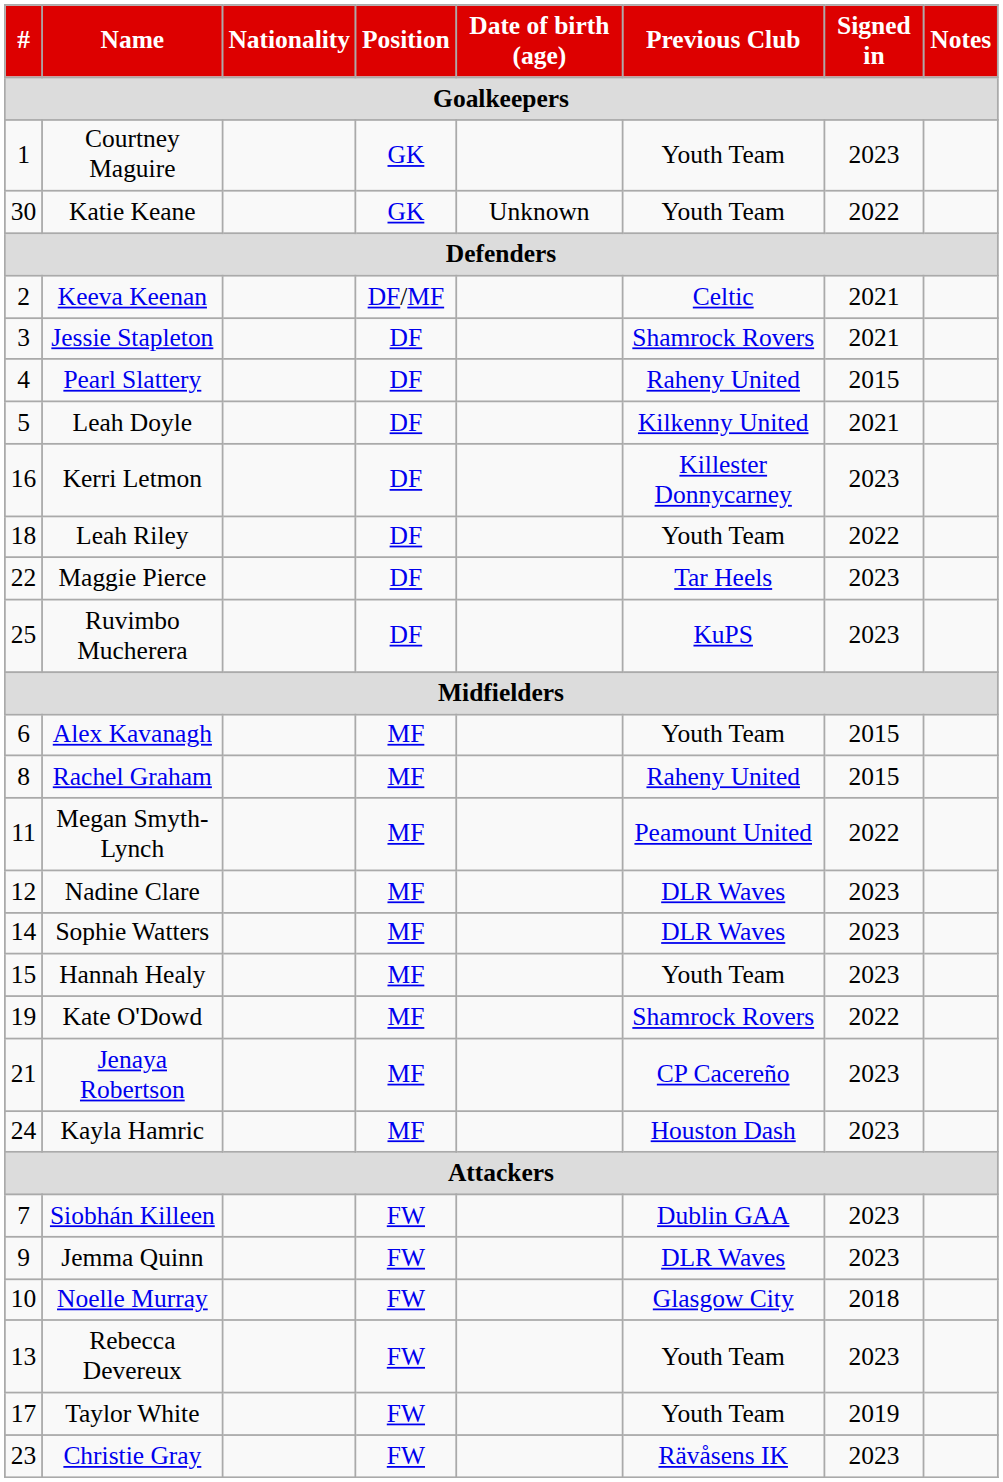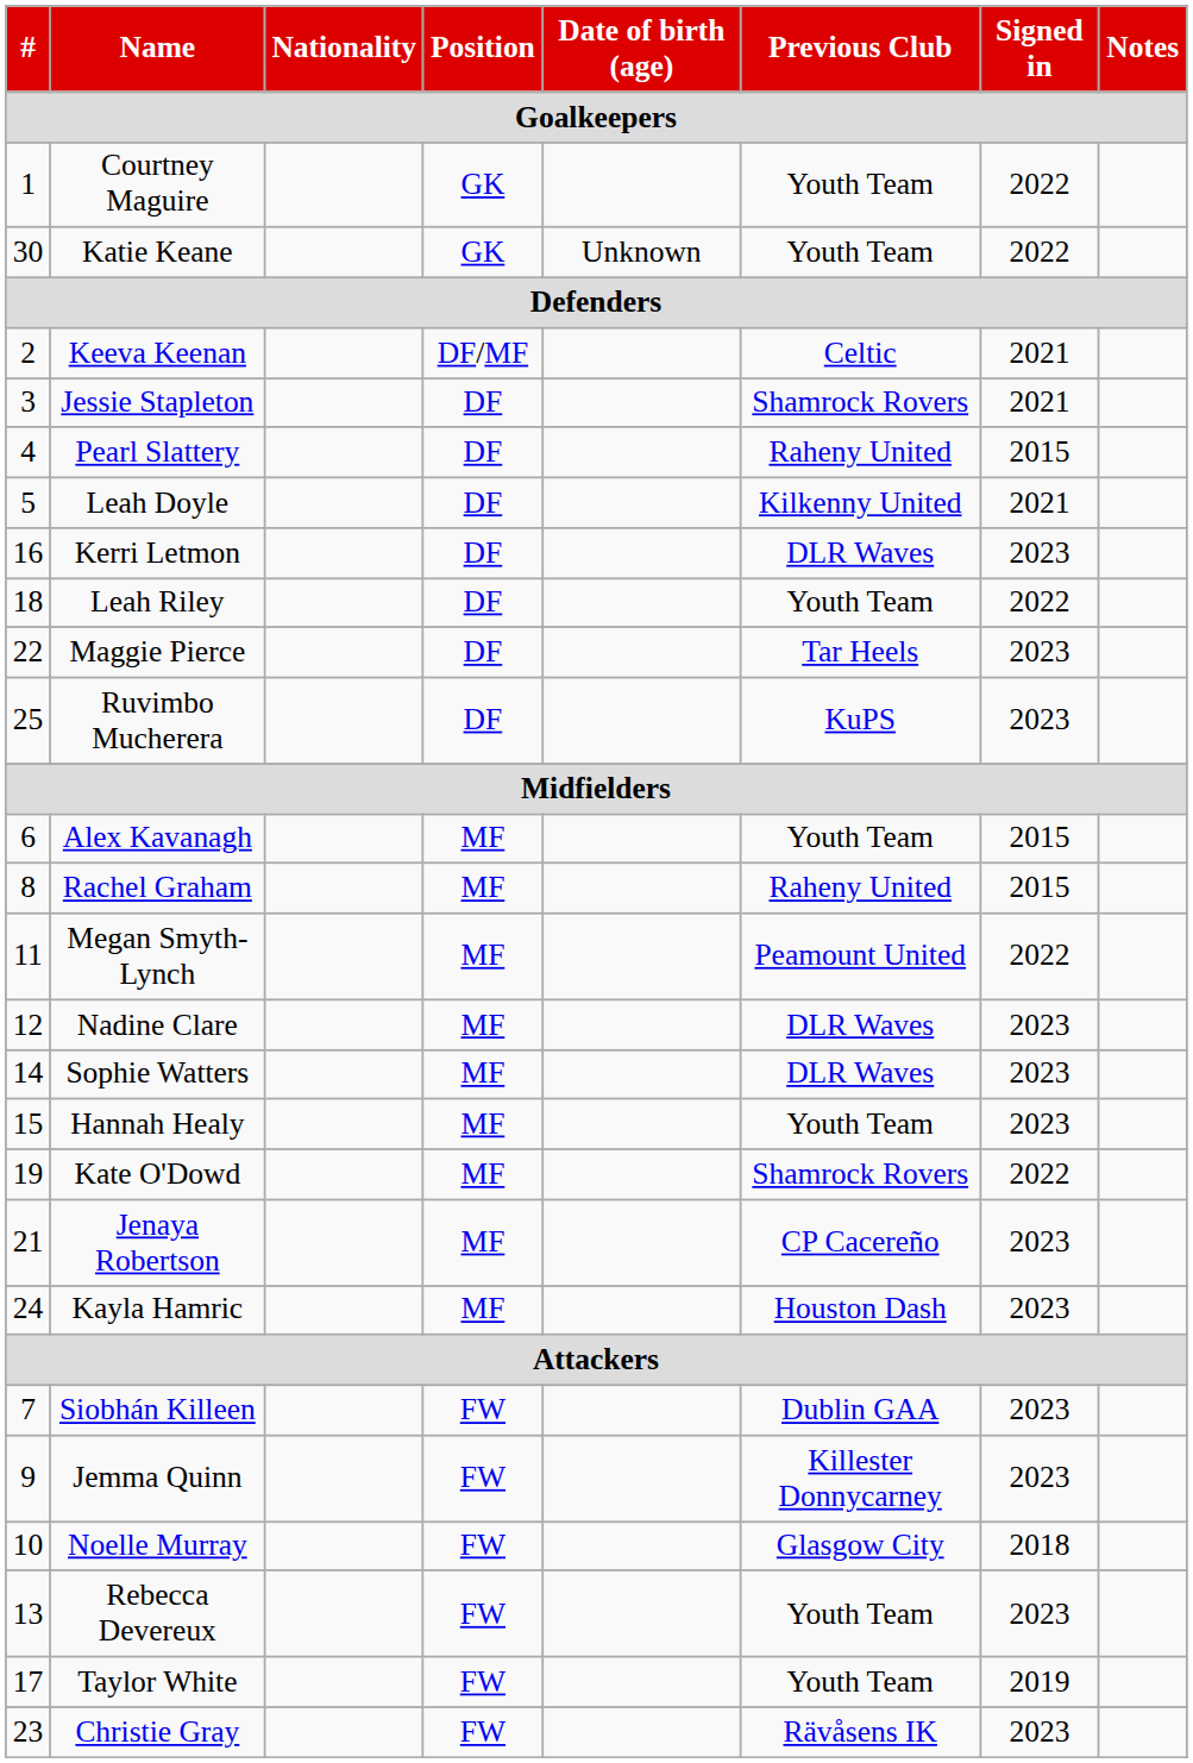 <table class="wikitable" style="text-align:center; font-size:90%; width:90%;">
 <tr>
 <th style="background:#d00; color:white;">#</th>
 <th style="background:#d00; color:white;">Name</th>
 <th style="background:#d00; color:white;">Nationality</th>
 <th style="background:#d00; color:white;">Position</th>
 <th style="background:#d00; color:white;">Date of birth (age)</th>
 <th style="background:#d00; color:white;">Previous Club</th>
 <th style="background:#d00; color:white;">Signed in</th>
 <th style="background:#d00; color:white;">Notes</th>
 </tr>
 <tr>
 <th colspan="9" scope="row" style="background:#dcdcdc;">Goalkeepers</th>
 </tr>
 <tr>
 <td>1</td>
 <td>Courtney Maguire</td>
 <td></td>
 <td><a href='#'>GK</a></td>
 <td></td>
 <td>Youth Team</td>
-<td>2023</td>
+<td>2022</td>
 <td></td>
 </tr>
 <tr>
 <td>30</td>
 <td>Katie Keane</td>
 <td></td>
 <td><a href='#'>GK</a></td>
 <td>Unknown</td>
 <td>Youth Team</td>
 <td>2022</td>
 <td></td>
 </tr>
 <tr>
 <th colspan="9" scope="row" style="background:#dcdcdc;">Defenders</th>
 </tr>
 <tr>
 <td>2</td>
 <td><a href='#'>Keeva Keenan</a></td>
 <td></td>
 <td><a href='#'>DF</a>/<a href='#'>MF</a></td>
 <td></td>
 <td><a href='#'>Celtic</a></td>
 <td>2021</td>
 <td></td>
 </tr>
 <tr>
 <td>3</td>
 <td><a href='#'>Jessie Stapleton</a></td>
 <td></td>
 <td><a href='#'>DF</a></td>
 <td></td>
 <td><a href='#'>Shamrock Rovers</a></td>
 <td>2021</td>
 <td></td>
 </tr>
 <tr>
 <td>4</td>
 <td><a href='#'>Pearl Slattery</a></td>
 <td></td>
 <td><a href='#'>DF</a></td>
 <td></td>
 <td><a href='#'>Raheny United</a></td>
 <td>2015</td>
 <td></td>
 </tr>
 <tr>
 <td>5</td>
 <td>Leah Doyle</td>
 <td></td>
 <td><a href='#'>DF</a></td>
 <td></td>
 <td><a href='#'>Kilkenny United</a></td>
 <td>2021</td>
 <td></td>
 </tr>
 <tr>
 <td>16</td>
 <td>Kerri Letmon</td>
 <td></td>
 <td><a href='#'>DF</a></td>
 <td></td>
-<td><a href='#'>Killester Donnycarney</a></td>
+<td><a href='#'>DLR Waves</a></td>
 <td>2023</td>
 <td></td>
 </tr>
 <tr>
 <td>18</td>
 <td>Leah Riley</td>
 <td></td>
 <td><a href='#'>DF</a></td>
 <td></td>
 <td>Youth Team</td>
 <td>2022</td>
 <td></td>
 </tr>
 <tr>
 <td>22</td>
 <td>Maggie Pierce</td>
 <td></td>
 <td><a href='#'>DF</a></td>
 <td></td>
 <td><a href='#'>Tar Heels</a></td>
 <td>2023</td>
 <td></td>
 </tr>
 <tr>
 <td>25</td>
 <td>Ruvimbo Mucherera</td>
 <td></td>
 <td><a href='#'>DF</a></td>
 <td></td>
 <td><a href='#'>KuPS</a></td>
 <td>2023</td>
 <td></td>
 </tr>
 <tr>
 <th colspan="9" scope="row" style="background:#dcdcdc;">Midfielders</th>
 </tr>
 <tr>
 <td>6</td>
 <td><a href='#'>Alex Kavanagh</a></td>
 <td></td>
 <td><a href='#'>MF</a></td>
 <td></td>
 <td>Youth Team</td>
 <td>2015</td>
 <td></td>
 </tr>
 <tr>
 <td>8</td>
 <td><a href='#'>Rachel Graham</a></td>
 <td></td>
 <td><a href='#'>MF</a></td>
 <td></td>
 <td><a href='#'>Raheny United</a></td>
 <td>2015</td>
 <td></td>
 </tr>
 <tr>
 <td>11</td>
 <td>Megan Smyth-Lynch</td>
 <td></td>
 <td><a href='#'>MF</a></td>
 <td></td>
 <td><a href='#'>Peamount United</a></td>
 <td>2022</td>
 <td></td>
 </tr>
 <tr>
 <td>12</td>
 <td>Nadine Clare</td>
 <td></td>
 <td><a href='#'>MF</a></td>
 <td></td>
 <td><a href='#'>DLR Waves</a></td>
 <td>2023</td>
 <td></td>
 </tr>
 <tr>
 <td>14</td>
 <td>Sophie Watters</td>
 <td></td>
 <td><a href='#'>MF</a></td>
 <td></td>
 <td><a href='#'>DLR Waves</a></td>
 <td>2023</td>
 <td></td>
 </tr>
 <tr>
 <td>15</td>
 <td>Hannah Healy</td>
 <td></td>
 <td><a href='#'>MF</a></td>
 <td></td>
 <td>Youth Team</td>
 <td>2023</td>
 <td></td>
 </tr>
 <tr>
 <td>19</td>
 <td>Kate O'Dowd</td>
 <td></td>
 <td><a href='#'>MF</a></td>
 <td></td>
 <td><a href='#'>Shamrock Rovers</a></td>
 <td>2022</td>
 <td></td>
 </tr>
 <tr>
 <td>21</td>
 <td><a href='#'>Jenaya Robertson</a></td>
 <td></td>
 <td><a href='#'>MF</a></td>
 <td></td>
 <td><a href='#'>CP Cacereño</a></td>
 <td>2023</td>
 <td></td>
 </tr>
 <tr>
 <td>24</td>
 <td>Kayla Hamric</td>
 <td></td>
 <td><a href='#'>MF</a></td>
 <td></td>
 <td><a href='#'>Houston Dash</a></td>
 <td>2023</td>
 <td></td>
 </tr>
 <tr>
 <th colspan="9" scope="row" style="background:#dcdcdc;">Attackers</th>
 </tr>
 <tr>
 <td>7</td>
 <td><a href='#'>Siobhán Killeen</a></td>
 <td></td>
 <td><a href='#'>FW</a></td>
 <td></td>
 <td><a href='#'>Dublin GAA</a></td>
 <td>2023</td>
 <td></td>
 </tr>
 <tr>
 <td>9</td>
 <td>Jemma Quinn</td>
 <td></td>
 <td><a href='#'>FW</a></td>
 <td></td>
-<td><a href='#'>DLR Waves</a></td>
+<td><a href='#'>Killester Donnycarney</a></td>
 <td>2023</td>
 <td></td>
 </tr>
 <tr>
 <td>10</td>
 <td><a href='#'>Noelle Murray</a></td>
 <td></td>
 <td><a href='#'>FW</a></td>
 <td></td>
 <td><a href='#'>Glasgow City</a></td>
 <td>2018</td>
 <td></td>
 </tr>
 <tr>
 <td>13</td>
 <td>Rebecca Devereux</td>
 <td></td>
 <td><a href='#'>FW</a></td>
 <td></td>
 <td>Youth Team</td>
 <td>2023</td>
 <td></td>
 </tr>
 <tr>
 <td>17</td>
 <td>Taylor White</td>
 <td></td>
 <td><a href='#'>FW</a></td>
 <td></td>
 <td>Youth Team</td>
 <td>2019</td>
 <td></td>
 </tr>
 <tr>
 <td>23</td>
 <td><a href='#'>Christie Gray</a></td>
 <td></td>
 <td><a href='#'>FW</a></td>
 <td></td>
 <td><a href='#'>Rävåsens IK</a></td>
 <td>2023</td>
 <td></td>
 </tr>
 <tr>
 </tr>
 </table>
